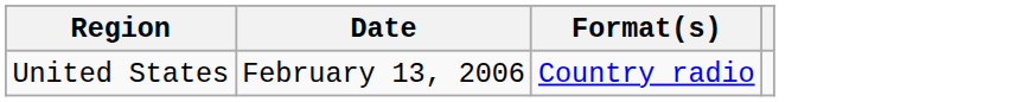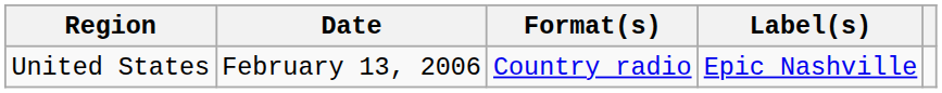 <table class="wikitable">
 <tr>
 <th>Region</th>
 <th>Date</th>
 <th>Format(s)</th>
+<th>Label(s)</th>
 <th></th>
 </tr>
 <tr>
 <td>United States</td>
 <td>February 13, 2006</td>
 <td><a href='#'>Country radio</a></td>
+<td><a href='#'>Epic Nashville</a></td>
 <td></td>
 </tr>
 </table>
